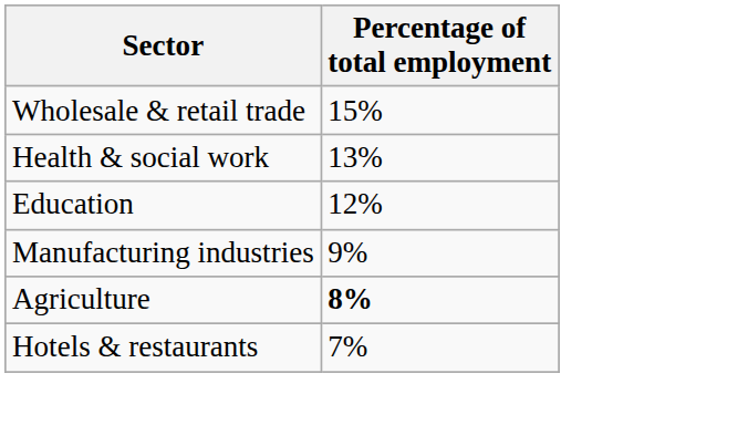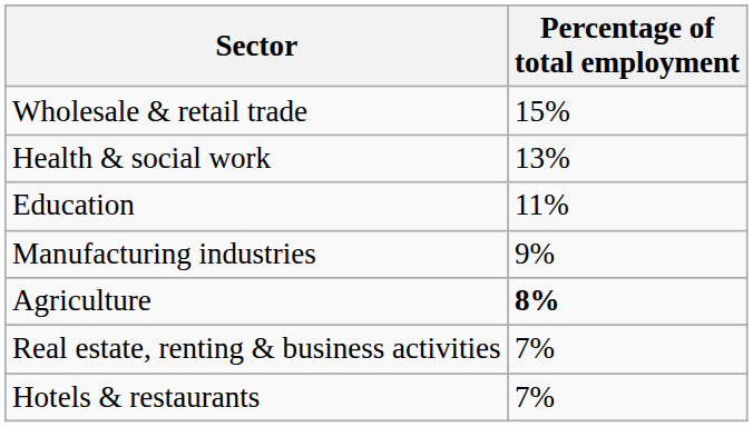 <table class="wikitable">
 <tr>
 <th>Sector</th>
 <th>Percentage of<br>total employment</th>
 </tr>
 <tr>
 <td>Wholesale & retail trade</td>
 <td>15%</td>
 </tr>
 <tr>
 <td>Health & social work</td>
 <td>13%</td>
 </tr>
 <tr>
 <td>Education</td>
-<td>12%</td>
+<td>11%</td>
 </tr>
 <tr>
 <td>Manufacturing industries</td>
 <td>9%</td>
 </tr>
 <tr>
 <td>Agriculture</td>
 <td><strong>8%</strong></td>
 </tr>
 <tr>
+<td>Real estate, renting & business activities</td>
+<td>7%</td>
+</tr>
+<tr>
 <td>Hotels & restaurants</td>
 <td>7%</td>
 </tr>
 </table>
